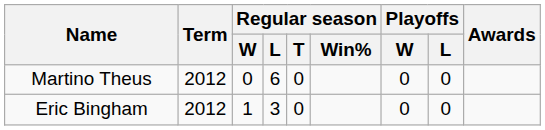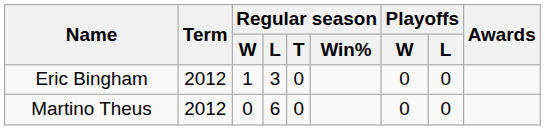 <table class="wikitable">
 <tr>
 <th rowspan="2" style="width:140px;">Name</th>
 <th rowspan="2">Term</th>
 <th colspan="4">Regular season</th>
 <th colspan="2">Playoffs</th>
 <th rowspan="2">Awards</th>
 </tr>
 <tr>
 <th>W</th>
 <th>L</th>
 <th>T</th>
 <th>Win%</th>
 <th>W</th>
 <th>L</th>
 </tr>
 <tr>
+<td style="text-align:center;">Eric Bingham</td>
+<td style="text-align:center;">2012</td>
+<td style="text-align:center;">1</td>
+<td style="text-align:center;">3</td>
+<td style="text-align:center;">0</td>
+<td style="text-align:center;"></td>
+<td style="text-align:center;">0</td>
+<td style="text-align:center;">0</td>
+<td style="text-align:center;"></td>
+</tr>
+<tr>
 <td style="text-align:center;">Martino Theus</td>
 <td style="text-align:center;">2012</td>
 <td style="text-align:center;">0</td>
 <td style="text-align:center;">6</td>
 <td style="text-align:center;">0</td>
 <td style="text-align:center;"></td>
 <td style="text-align:center;">0</td>
 <td style="text-align:center;">0</td>
 <td style="text-align:center;"></td>
 </tr>
-<tr>
-<td style="text-align:center;">Eric Bingham</td>
-<td style="text-align:center;">2012</td>
-<td style="text-align:center;">1</td>
-<td style="text-align:center;">3</td>
-<td style="text-align:center;">0</td>
-<td style="text-align:center;"></td>
-<td style="text-align:center;">0</td>
-<td style="text-align:center;">0</td>
-<td style="text-align:center;"></td>
-</tr>
 </table>
